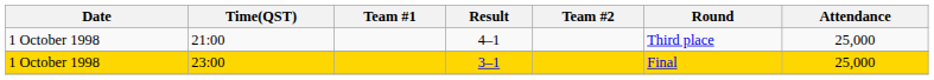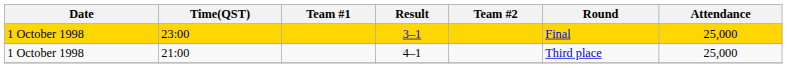 <table class="wikitable" style="text-align: left;" width="80%">
 <tr>
 <th>Date</th>
 <th>Time(QST)</th>
 <th>Team #1</th>
 <th>Result</th>
 <th>Team #2</th>
 <th>Round</th>
 <th>Attendance</th>
+</tr>
+<tr bgcolor=gold>
+<td>1 October 1998</td>
+<td>23:00</td>
+<td></td>
+<td style="text-align:center;"><a href='#'>3–1</a></td>
+<td></td>
+<td><a href='#'>Final</a></td>
+<td style="text-align:center;">25,000</td>
+</tr>
+<tr>
 </tr>
 <tr>
 <td>1 October 1998</td>
 <td>21:00</td>
 <td></td>
 <td style="text-align:center;">4–1</td>
 <td></td>
 <td><a href='#'>Third place</a></td>
 <td style="text-align:center;">25,000</td>
 </tr>
 <tr>
 </tr>
-<tr bgcolor=gold>
-<td>1 October 1998</td>
-<td>23:00</td>
-<td></td>
-<td style="text-align:center;"><a href='#'>3–1</a></td>
-<td></td>
-<td><a href='#'>Final</a></td>
-<td style="text-align:center;">25,000</td>
-</tr>
-<tr>
-</tr>
 </table>
